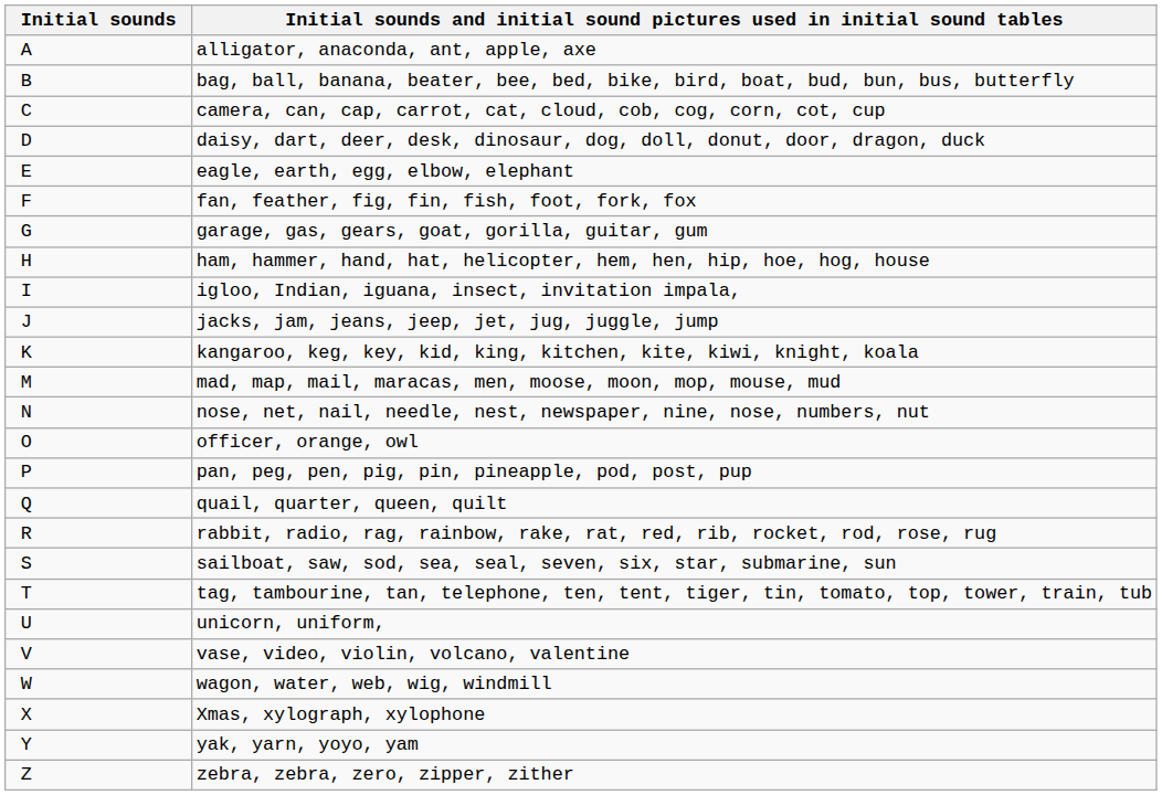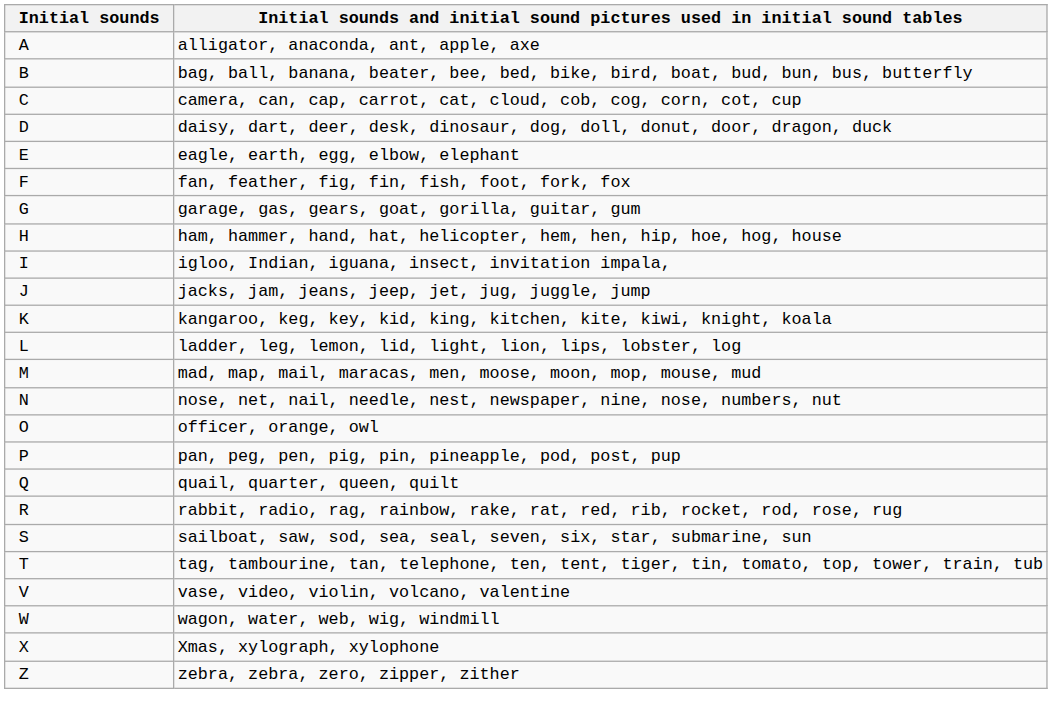 <table class="wikitable centered">
 <tr class="hintergrundfarbe6">
 <th> Initial sounds </th>
 <th>Initial sounds and initial sound pictures used in initial sound tables</th>
 </tr>
 <tr>
 <td> A</td>
 <td>alligator, anaconda, ant, apple, axe</td>
 </tr>
 <tr>
 <td> B</td>
 <td>bag, ball, banana, beater, bee, bed, bike, bird, boat, bud, bun, bus, butterfly</td>
 </tr>
 <tr>
 <td> C</td>
 <td>camera, can, cap, carrot, cat, cloud, cob, cog, corn, cot, cup</td>
 </tr>
 <tr>
 <td> D</td>
 <td>daisy, dart, deer, desk, dinosaur, dog, doll, donut, door, dragon, duck</td>
 </tr>
 <tr>
 <td> E</td>
 <td>eagle, earth, egg, elbow, elephant</td>
 </tr>
 <tr>
 <td> F</td>
 <td>fan, feather, fig, fin, fish, foot, fork, fox</td>
 </tr>
 <tr>
 <td> G</td>
 <td>garage, gas, gears, goat, gorilla, guitar, gum</td>
 </tr>
 <tr>
 <td> H</td>
 <td>ham, hammer, hand, hat, helicopter, hem, hen, hip, hoe, hog, house</td>
 </tr>
 <tr>
 <td> I</td>
 <td>igloo, Indian, iguana, insect, invitation impala,</td>
 </tr>
 <tr>
 <td> J</td>
 <td>jacks, jam, jeans, jeep, jet, jug, juggle, jump</td>
 </tr>
 <tr>
 <td> K</td>
 <td>kangaroo, keg, key, kid, king, kitchen, kite, kiwi, knight, koala</td>
 </tr>
 <tr>
+<td> L</td>
+<td>ladder, leg, lemon, lid, light, lion, lips, lobster, log</td>
+</tr>
+<tr>
 <td> M</td>
 <td>mad, map, mail, maracas, men, moose, moon, mop, mouse, mud</td>
 </tr>
 <tr>
 <td> N</td>
 <td>nose, net, nail, needle, nest, newspaper, nine, nose, numbers, nut</td>
 </tr>
 <tr>
 <td> O</td>
 <td>officer, orange, owl</td>
 </tr>
 <tr>
 <td> P</td>
 <td>pan, peg, pen, pig, pin, pineapple, pod, post, pup</td>
 </tr>
 <tr>
 <td> Q</td>
 <td>quail, quarter, queen, quilt</td>
 </tr>
 <tr>
 <td> R</td>
 <td>rabbit, radio, rag, rainbow, rake, rat, red, rib, rocket, rod, rose, rug</td>
 </tr>
 <tr>
 <td> S</td>
 <td>sailboat, saw, sod, sea, seal, seven, six, star, submarine, sun</td>
 </tr>
 <tr>
 <td> T</td>
 <td>tag, tambourine, tan, telephone, ten, tent, tiger, tin, tomato, top, tower, train, tub</td>
 </tr>
 <tr>
-<td> U</td>
-<td>unicorn, uniform,</td>
-</tr>
-<tr>
 <td> V</td>
 <td>vase, video, violin, volcano, valentine</td>
 </tr>
 <tr>
 <td> W</td>
 <td>wagon, water, web, wig, windmill</td>
 </tr>
 <tr>
 <td> X</td>
 <td>Xmas, xylograph, xylophone</td>
 </tr>
 <tr>
-<td> Y</td>
-<td>yak, yarn, yoyo, yam</td>
-</tr>
-<tr>
 <td> Z</td>
 <td>zebra, zebra, zero, zipper, zither</td>
 </tr>
 </table>
